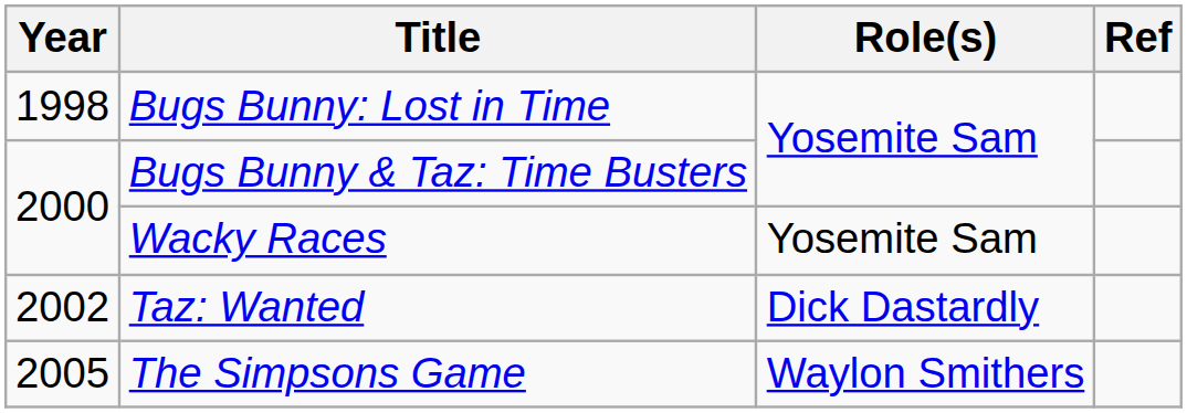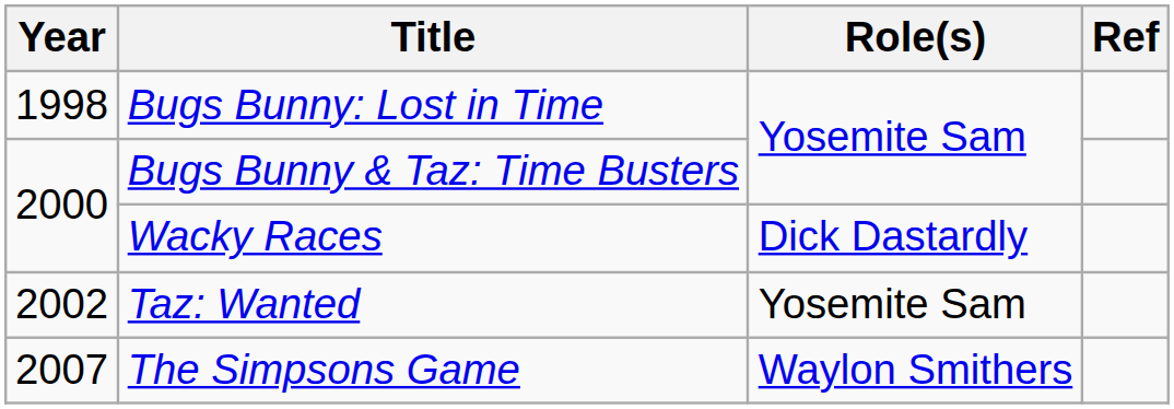 <table class="wikitable plainrowheaders sortable">
 <tr>
 <th scope="col">Year</th>
 <th scope="col">Title</th>
 <th scope="col">Role(s)</th>
 <th scope="col" class="unsortable">Ref</th>
 </tr>
 <tr>
 <td>1998</td>
 <td><em><a href='#'>Bugs Bunny: Lost in Time</a></em></td>
 <td rowspan=2><a href='#'>Yosemite Sam</a></td>
 <td></td>
 </tr>
 <tr>
 <td rowspan=2>2000</td>
 <td><em><a href='#'>Bugs Bunny & Taz: Time Busters</a></em></td>
 <td></td>
 </tr>
 <tr>
 <td><em><a href='#'>Wacky Races</a></em></td>
-<td>Yosemite Sam</td>
+<td><a href='#'>Dick Dastardly</a></td>
 <td></td>
 </tr>
 <tr>
 <td>2002</td>
 <td><em><a href='#'>Taz: Wanted</a></em></td>
-<td><a href='#'>Dick Dastardly</a></td>
+<td>Yosemite Sam</td>
 <td></td>
 </tr>
 <tr>
-<td>2005</td>
+<td>2007</td>
 <td><em><a href='#'>The Simpsons Game</a></em></td>
 <td><a href='#'>Waylon Smithers</a></td>
 <td></td>
 </tr>
 </table>
